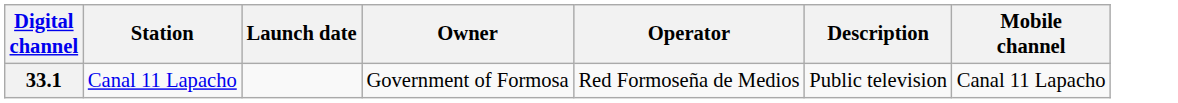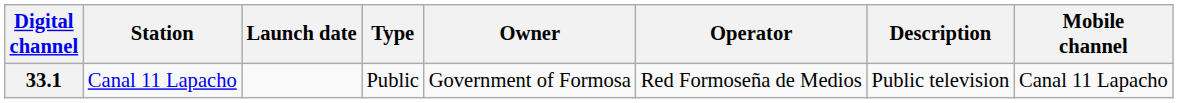 <table class="wikitable sortable" style="font-size: 90%;">
 <tr>
 <th><a href='#'>Digital<br>channel</a></th>
 <th>Station</th>
 <th>Launch date</th>
+<th>Type</th>
 <th>Owner</th>
 <th>Operator</th>
 <th>Description</th>
 <th>Mobile<br>channel</th>
 </tr>
 <tr>
 <th>33.1</th>
 <td><a href='#'>Canal 11 Lapacho</a></td>
 <td></td>
+<td>Public</td>
 <td>Government of Formosa</td>
 <td>Red Formoseña de Medios</td>
 <td>Public television</td>
 <td>Canal 11 Lapacho</td>
 </tr>
 </table>
